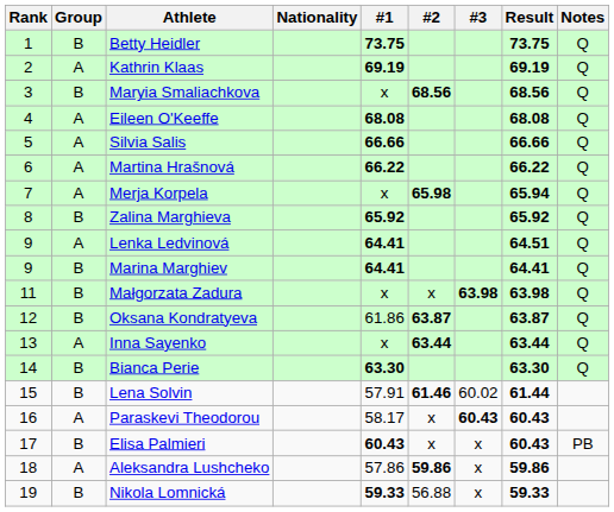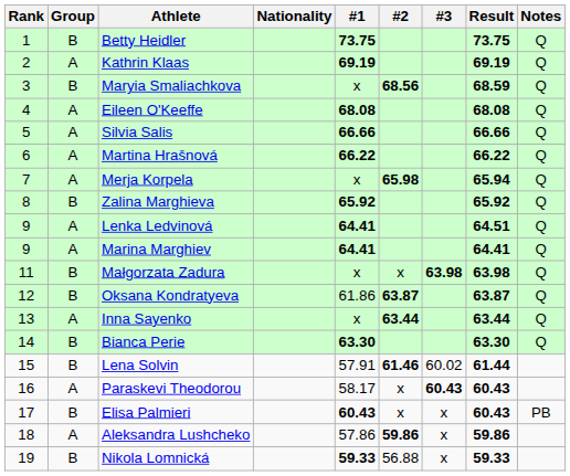 <table class="wikitable sortable" style="text-align:center">
 <tr>
 <th>Rank</th>
 <th>Group</th>
 <th>Athlete</th>
 <th>Nationality</th>
 <th>#1</th>
 <th>#2</th>
 <th>#3</th>
 <th>Result</th>
 <th>Notes</th>
 </tr>
 <tr bgcolor=ccffcc>
 <td>1</td>
 <td>B</td>
 <td align="left"><a href='#'>Betty Heidler</a></td>
 <td align=left></td>
 <td><strong>73.75</strong></td>
 <td></td>
 <td></td>
 <td><strong>73.75</strong></td>
 <td>Q</td>
 </tr>
 <tr bgcolor=ccffcc>
 <td>2</td>
 <td>A</td>
 <td align="left"><a href='#'>Kathrin Klaas</a></td>
 <td align=left></td>
 <td><strong>69.19</strong></td>
 <td></td>
 <td></td>
 <td><strong>69.19</strong></td>
 <td>Q</td>
 </tr>
 <tr bgcolor=ccffcc>
 <td>3</td>
 <td>B</td>
 <td align="left"><a href='#'>Maryia Smaliachkova</a></td>
 <td align=left></td>
 <td>x</td>
 <td><strong>68.56</strong></td>
 <td></td>
-<td><strong>68.56</strong></td>
+<td><strong>68.59</strong></td>
 <td>Q</td>
 </tr>
 <tr bgcolor=ccffcc>
 <td>4</td>
 <td>A</td>
 <td align="left"><a href='#'>Eileen O'Keeffe</a></td>
 <td align=left></td>
 <td><strong>68.08</strong></td>
 <td></td>
 <td></td>
 <td><strong>68.08</strong></td>
 <td>Q</td>
 </tr>
 <tr bgcolor=ccffcc>
 <td>5</td>
 <td>A</td>
 <td align="left"><a href='#'>Silvia Salis</a></td>
 <td align=left></td>
 <td><strong>66.66</strong></td>
 <td></td>
 <td></td>
 <td><strong>66.66</strong></td>
 <td>Q</td>
 </tr>
 <tr bgcolor=ccffcc>
 <td>6</td>
 <td>A</td>
 <td align="left"><a href='#'>Martina Hrašnová</a></td>
 <td align=left></td>
 <td><strong>66.22</strong></td>
 <td></td>
 <td></td>
 <td><strong>66.22</strong></td>
 <td>Q</td>
 </tr>
 <tr bgcolor=ccffcc>
 <td>7</td>
 <td>A</td>
 <td align="left"><a href='#'>Merja Korpela</a></td>
 <td align=left></td>
 <td>x</td>
 <td><strong>65.98</strong></td>
 <td></td>
 <td><strong>65.94</strong></td>
 <td>Q</td>
 </tr>
 <tr bgcolor=ccffcc>
 <td>8</td>
 <td>B</td>
 <td align="left"><a href='#'>Zalina Marghieva</a></td>
 <td align=left></td>
 <td><strong>65.92</strong></td>
 <td></td>
 <td></td>
 <td><strong>65.92</strong></td>
 <td>Q</td>
 </tr>
 <tr bgcolor=ccffcc>
 <td>9</td>
 <td>A</td>
 <td align="left"><a href='#'>Lenka Ledvinová</a></td>
 <td align=left></td>
 <td><strong>64.41</strong></td>
 <td></td>
 <td></td>
 <td><strong>64.51</strong></td>
 <td>Q</td>
 </tr>
 <tr bgcolor=ccffcc>
 <td>9</td>
-<td>B</td>
+<td>A</td>
 <td align="left"><a href='#'>Marina Marghiev</a></td>
 <td align=left></td>
 <td><strong>64.41</strong></td>
 <td></td>
 <td></td>
 <td><strong>64.41</strong></td>
 <td>Q</td>
 </tr>
 <tr bgcolor=ccffcc>
 <td>11</td>
 <td>B</td>
 <td align="left"><a href='#'>Małgorzata Zadura</a></td>
 <td align=left></td>
 <td>x</td>
 <td>x</td>
 <td><strong>63.98</strong></td>
 <td><strong>63.98</strong></td>
 <td>Q</td>
 </tr>
 <tr bgcolor=ccffcc>
 <td>12</td>
 <td>B</td>
 <td align="left"><a href='#'>Oksana Kondratyeva</a></td>
 <td align=left></td>
 <td>61.86</td>
 <td><strong>63.87</strong></td>
 <td></td>
 <td><strong>63.87</strong></td>
 <td>Q</td>
 </tr>
 <tr bgcolor=ccffcc>
 <td>13</td>
 <td>A</td>
 <td align="left"><a href='#'>Inna Sayenko</a></td>
 <td align=left></td>
 <td>x</td>
 <td><strong>63.44</strong></td>
 <td></td>
 <td><strong>63.44</strong></td>
 <td>Q</td>
 </tr>
 <tr bgcolor=ccffcc>
 <td>14</td>
 <td>B</td>
 <td align="left"><a href='#'>Bianca Perie</a></td>
 <td align=left></td>
 <td><strong>63.30</strong></td>
 <td></td>
 <td></td>
 <td><strong>63.30</strong></td>
 <td>Q</td>
 </tr>
 <tr>
 <td>15</td>
 <td>B</td>
 <td align="left"><a href='#'>Lena Solvin</a></td>
 <td align=left></td>
 <td>57.91</td>
 <td><strong>61.46</strong></td>
 <td>60.02</td>
 <td><strong>61.44</strong></td>
 <td></td>
 </tr>
 <tr>
 <td>16</td>
 <td>A</td>
 <td align="left"><a href='#'>Paraskevi Theodorou</a></td>
 <td align=left></td>
 <td>58.17</td>
 <td>x</td>
 <td><strong>60.43</strong></td>
 <td><strong>60.43</strong></td>
 <td></td>
 </tr>
 <tr>
 <td>17</td>
 <td>B</td>
 <td align="left"><a href='#'>Elisa Palmieri</a></td>
 <td align=left></td>
 <td><strong>60.43</strong></td>
 <td>x</td>
 <td>x</td>
 <td><strong>60.43</strong></td>
 <td>PB</td>
 </tr>
 <tr>
 <td>18</td>
 <td>A</td>
 <td align="left"><a href='#'>Aleksandra Lushcheko</a></td>
 <td align=left></td>
 <td>57.86</td>
 <td><strong>59.86</strong></td>
 <td>x</td>
 <td><strong>59.86</strong></td>
 <td></td>
 </tr>
 <tr>
 <td>19</td>
 <td>B</td>
 <td align="left"><a href='#'>Nikola Lomnická</a></td>
 <td align=left></td>
 <td><strong>59.33</strong></td>
 <td>56.88</td>
 <td>x</td>
 <td><strong>59.33</strong></td>
 <td></td>
 </tr>
 </table>
